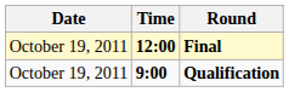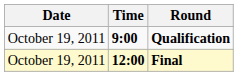 <table class="wikitable">
 <tr>
 <th>Date</th>
 <th>Time</th>
 <th>Round</th>
 </tr>
+<tr>
+<td>October 19, 2011</td>
+<td><strong>9:00</strong></td>
+<td><strong>Qualification</strong></td>
+</tr>
 <tr style=background:lemonchiffon>
 <td>October 19, 2011</td>
 <td><strong>12:00</strong></td>
 <td><strong>Final</strong></td>
 </tr>
-<tr>
-<td>October 19, 2011</td>
-<td><strong>9:00</strong></td>
-<td><strong>Qualification</strong></td>
-</tr>
 </table>
